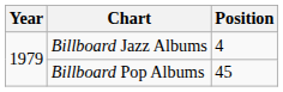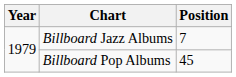 <table class="wikitable">
 <tr>
 <th>Year</th>
 <th>Chart</th>
 <th>Position</th>
 </tr>
 <tr>
 <td rowspan=2>1979</td>
 <td><em>Billboard</em> Jazz Albums</td>
-<td>4</td>
+<td>7</td>
 </tr>
 <tr>
 <td><em>Billboard</em> Pop Albums</td>
 <td>45</td>
 </tr>
 </table>
